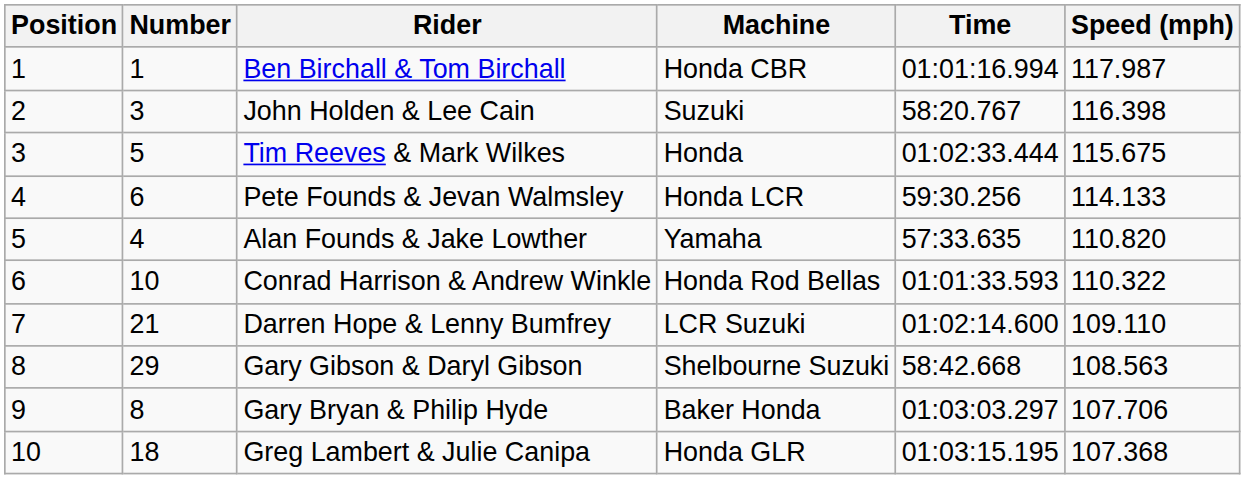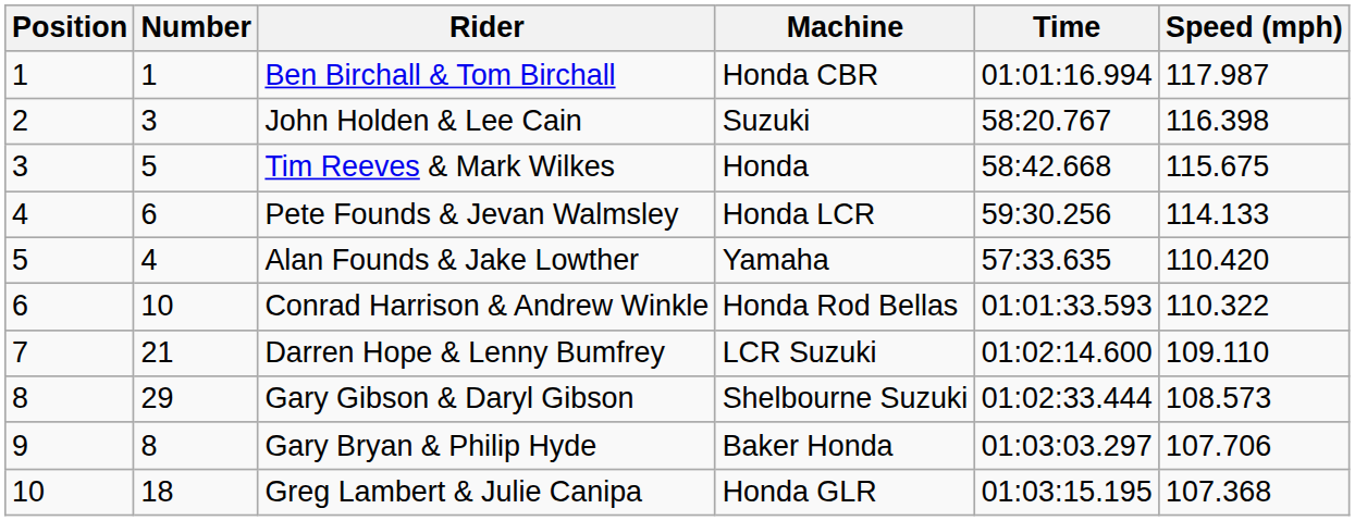 <table class="wikitable">
 <tr>
 <th>Position</th>
 <th>Number</th>
 <th>Rider</th>
 <th>Machine</th>
 <th>Time</th>
 <th>Speed (mph)</th>
 </tr>
 <tr>
 <td>1</td>
 <td>1</td>
 <td><a href='#'>Ben Birchall & Tom Birchall</a></td>
 <td>Honda CBR</td>
 <td>01:01:16.994</td>
 <td>117.987</td>
 </tr>
 <tr>
 <td>2</td>
 <td>3</td>
 <td>John Holden & Lee Cain</td>
 <td>Suzuki</td>
 <td>58:20.767</td>
 <td>116.398</td>
 </tr>
 <tr>
 <td>3</td>
 <td>5</td>
 <td><a href='#'>Tim Reeves</a> & Mark Wilkes</td>
 <td>Honda</td>
-<td>01:02:33.444</td>
+<td>58:42.668</td>
 <td>115.675</td>
 </tr>
 <tr>
 <td>4</td>
 <td>6</td>
 <td>Pete Founds & Jevan Walmsley</td>
 <td>Honda LCR</td>
 <td>59:30.256</td>
 <td>114.133</td>
 </tr>
 <tr>
 <td>5</td>
 <td>4</td>
 <td>Alan Founds & Jake Lowther</td>
 <td>Yamaha</td>
 <td>57:33.635</td>
-<td>110.820</td>
+<td>110.420</td>
 </tr>
 <tr>
 <td>6</td>
 <td>10</td>
 <td>Conrad Harrison & Andrew Winkle</td>
 <td>Honda Rod Bellas</td>
 <td>01:01:33.593</td>
 <td>110.322</td>
 </tr>
 <tr>
 <td>7</td>
 <td>21</td>
 <td>Darren Hope & Lenny Bumfrey</td>
 <td>LCR Suzuki</td>
 <td>01:02:14.600</td>
 <td>109.110</td>
 </tr>
 <tr>
 <td>8</td>
 <td>29</td>
 <td>Gary Gibson & Daryl Gibson</td>
 <td>Shelbourne Suzuki</td>
-<td>58:42.668</td>
-<td>108.563</td>
+<td>01:02:33.444</td>
+<td>108.573</td>
 </tr>
 <tr>
 <td>9</td>
 <td>8</td>
 <td>Gary Bryan & Philip Hyde</td>
 <td>Baker Honda</td>
 <td>01:03:03.297</td>
 <td>107.706</td>
 </tr>
 <tr>
 <td>10</td>
 <td>18</td>
 <td>Greg Lambert & Julie Canipa</td>
 <td>Honda GLR</td>
 <td>01:03:15.195</td>
 <td>107.368</td>
 </tr>
 </table>
